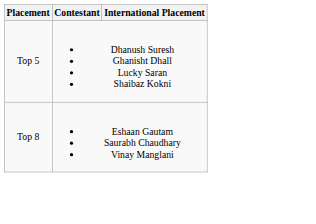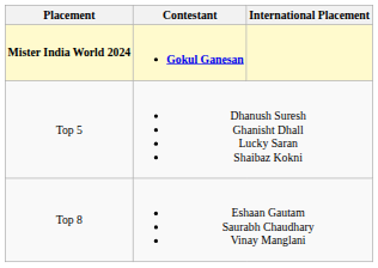 <table class="wikitable sortable" style="font-size: 95%;">
 <tr>
 <th>Placement</th>
 <th>Contestant</th>
 <th>International Placement</th>
+</tr>
+<tr style="background:#FFFACD;">
+<td><strong>Mister India World 2024</strong></td>
+<td><br><ul><li><strong><a href='#'>Gokul Ganesan</a></strong></li></ul></td>
+<td></td>
 </tr>
 <tr align="center">
 <td>Top 5</td>
 <td colspan="2"><br><ul><li>Dhanush Suresh</li><li>Ghanisht Dhall</li><li>Lucky Saran</li><li>Shaibaz Kokni</li></ul></td>
 </tr>
 <tr align="center">
 <td>Top 8</td>
 <td colspan="2"><br><ul><li>Eshaan Gautam</li><li>Saurabh Chaudhary</li><li>Vinay Manglani</li></ul></td>
 </tr>
 </table>
